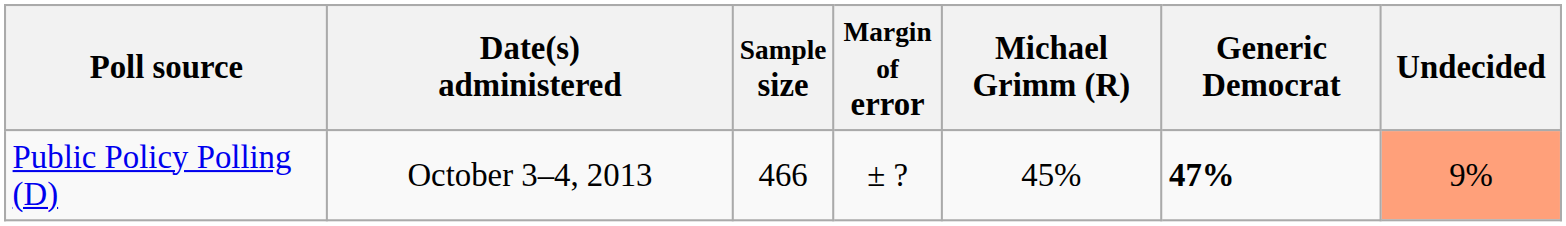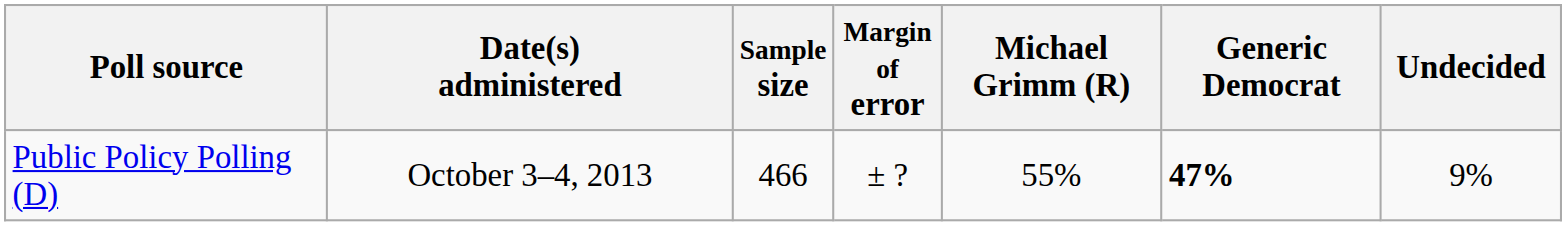 <table class="wikitable">
 <tr>
 <th style="width:150px;">Poll source</th>
 <th style="width:190px;">Date(s)<br>administered</th>
 <th style="width:20px;"><small>Sample</small><br>size</th>
 <th style="width:45px;"><small>Margin of</small><br>error</th>
 <th style="width:100px;">Michael<br>Grimm (R)</th>
 <th style="width:100px;">Generic<br>Democrat</th>
 <th style="width:80px;">Undecided</th>
 </tr>
 <tr>
 <td><a href='#'>Public Policy Polling (D)</a></td>
 <td align=center>October 3–4, 2013</td>
 <td align=center>466</td>
 <td align=center>± ?</td>
-<td align=center>45%</td>
+<td align=center>55%</td>
 <td><strong>47%</strong></td>
-<td align=center style="background: lightsalmon;">9%</td>
+<td align=center>9%</td>
 </tr>
 </table>
